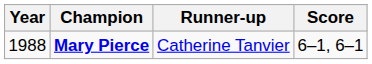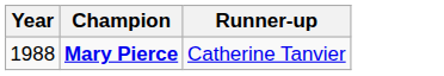 <table class="wikitable">
 <tr>
 <th>Year</th>
 <th>Champion</th>
 <th>Runner-up</th>
-<th>Score</th>
 </tr>
 <tr>
 <td>1988</td>
 <td> <strong><a href='#'>Mary Pierce</a></strong></td>
 <td> <a href='#'>Catherine Tanvier</a></td>
-<td>6–1, 6–1</td>
 </tr>
 </table>
